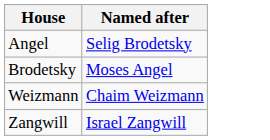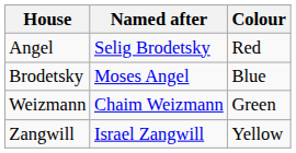 <table class="wikitable" border="1">
 <tr>
 <th>House</th>
 <th>Named after</th>
+<th>Colour</th>
 </tr>
 <tr>
 <td>Angel</td>
 <td><a href='#'>Selig Brodetsky</a></td>
+<td>Red</td>
 </tr>
 <tr>
 <td>Brodetsky</td>
 <td><a href='#'>Moses Angel</a></td>
+<td>Blue</td>
 </tr>
 <tr>
 <td>Weizmann</td>
 <td><a href='#'>Chaim Weizmann</a></td>
+<td>Green</td>
 </tr>
 <tr>
 <td>Zangwill</td>
 <td><a href='#'>Israel Zangwill</a></td>
+<td>Yellow</td>
 </tr>
 </table>
